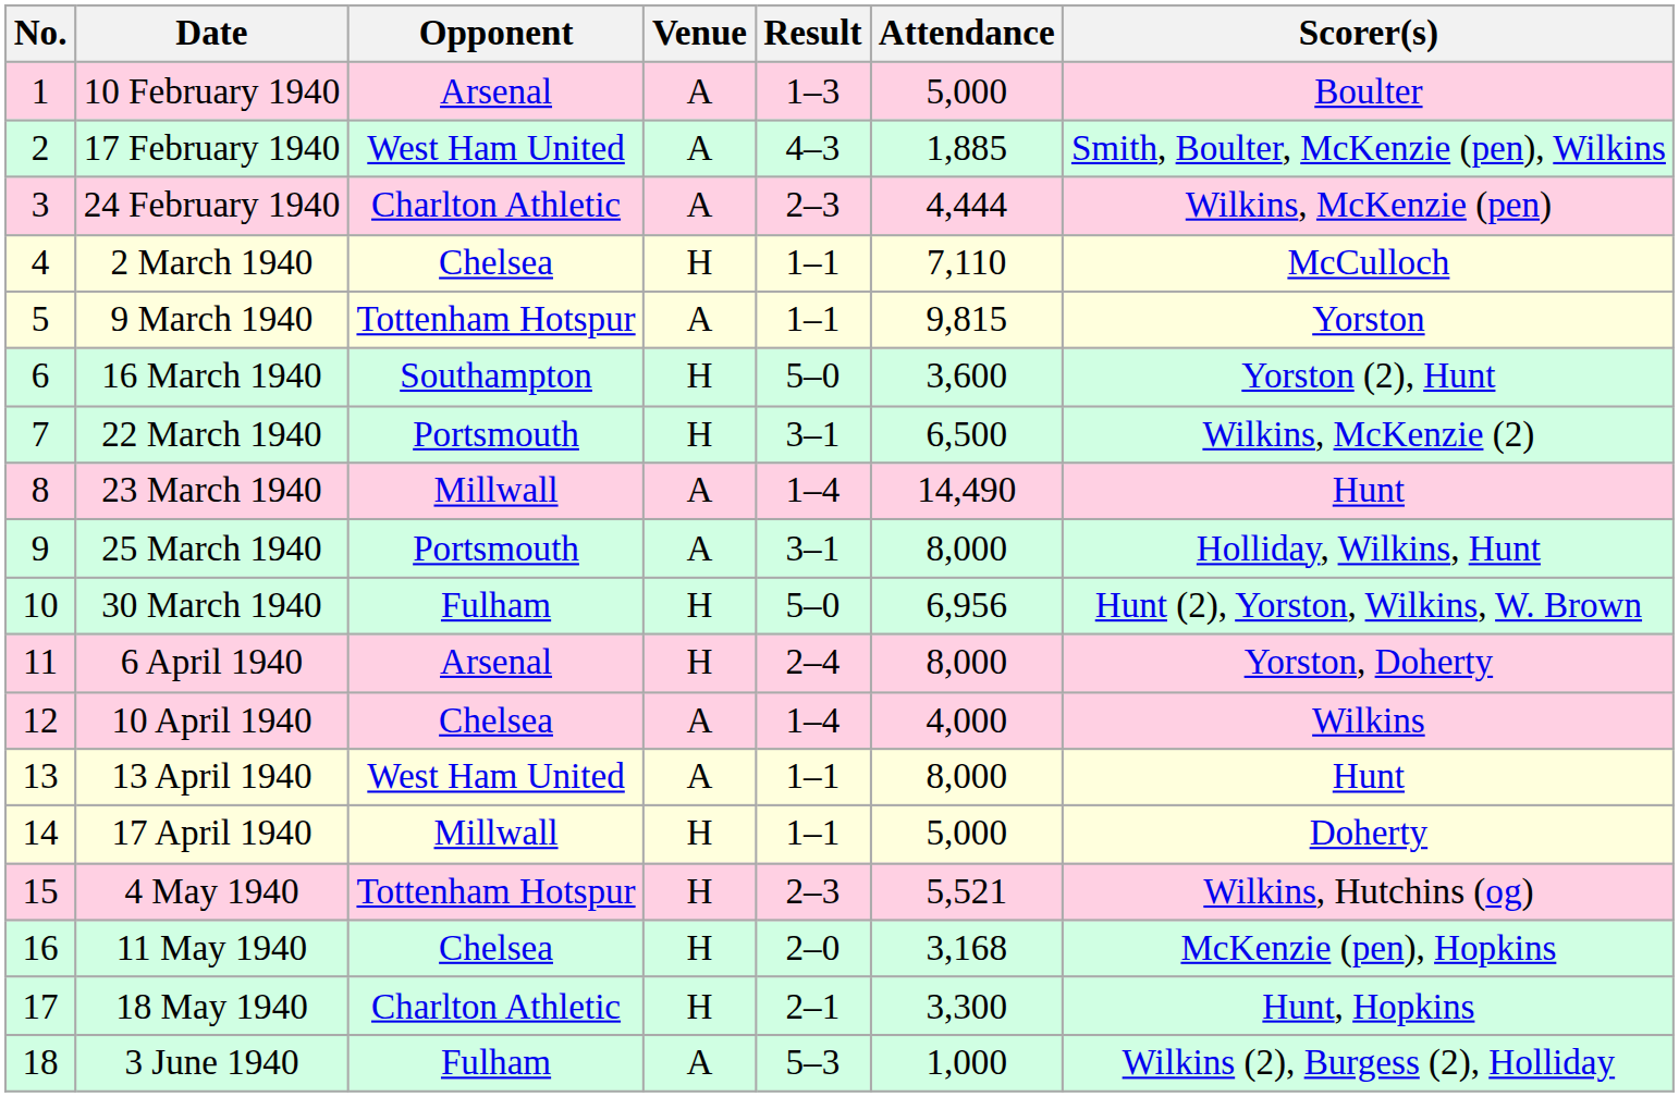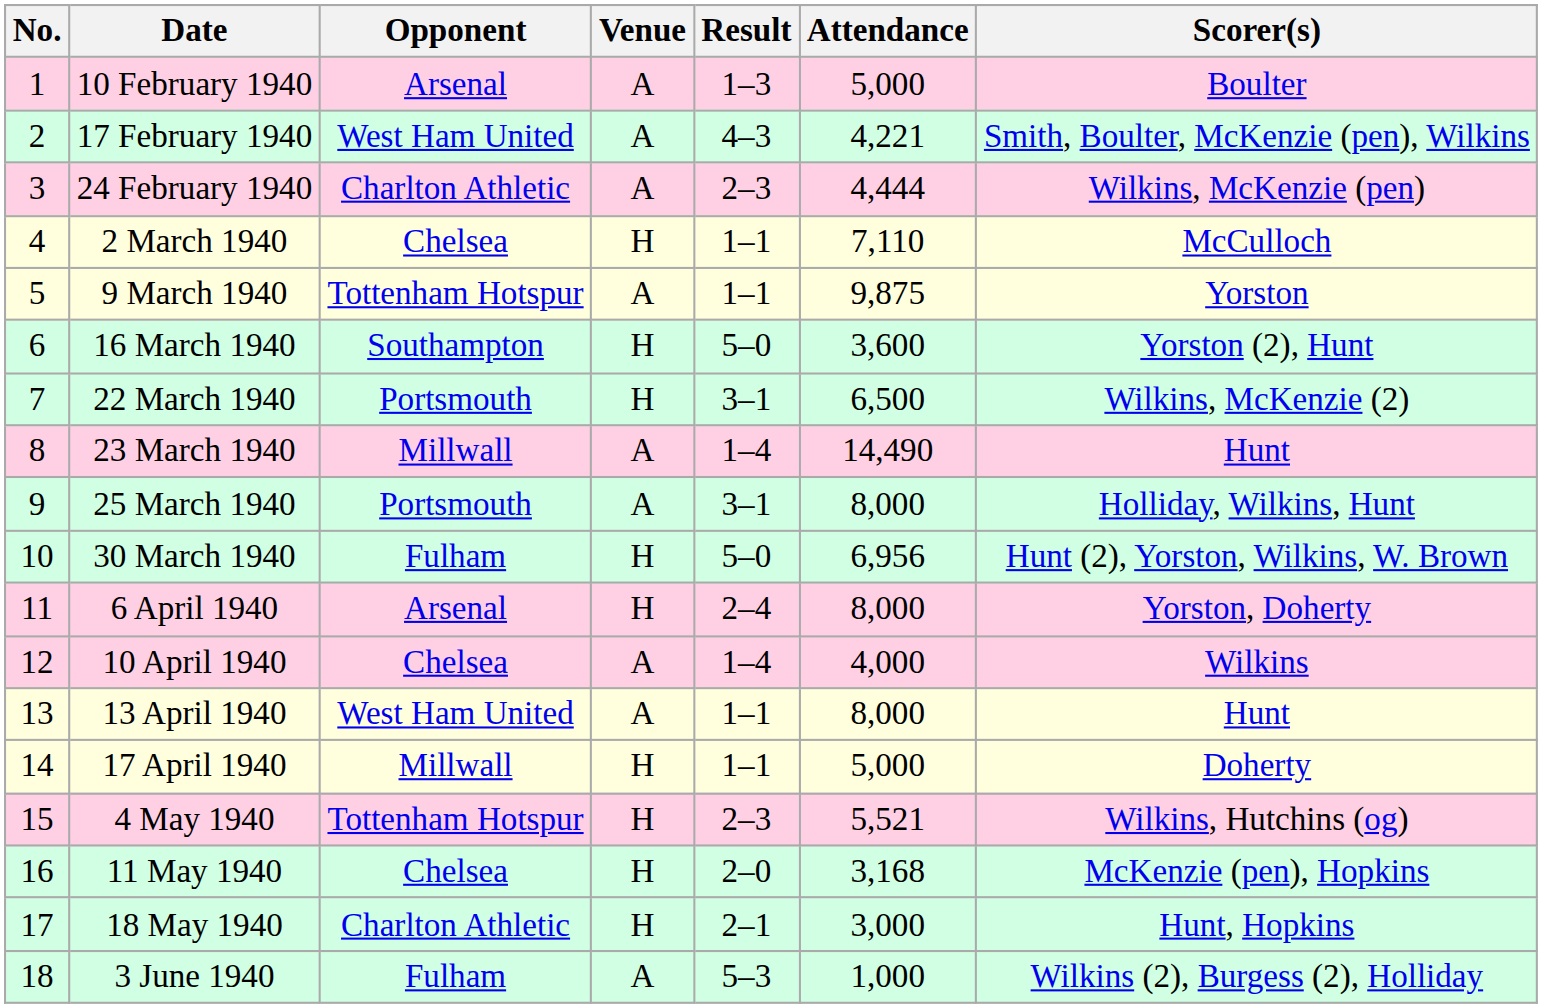 <table class="wikitable sortable" style="text-align:center;">
 <tr>
 <th>No.</th>
 <th>Date</th>
 <th>Opponent</th>
 <th>Venue</th>
 <th>Result</th>
 <th>Attendance</th>
 <th>Scorer(s)</th>
 </tr>
 <tr style="background:#ffd0e3;">
 <td>1</td>
 <td>10 February 1940</td>
 <td><a href='#'>Arsenal</a></td>
 <td>A</td>
 <td>1–3</td>
 <td>5,000</td>
 <td><a href='#'>Boulter</a></td>
 </tr>
 <tr style="background:#d0ffe3;">
 <td>2</td>
 <td>17 February 1940</td>
 <td><a href='#'>West Ham United</a></td>
 <td>A</td>
 <td>4–3</td>
-<td>1,885</td>
+<td>4,221</td>
 <td><a href='#'>Smith</a>, <a href='#'>Boulter</a>, <a href='#'>McKenzie</a> (<a href='#'>pen</a>), <a href='#'>Wilkins</a></td>
 </tr>
 <tr style="background:#ffd0e3;">
 <td>3</td>
 <td>24 February 1940</td>
 <td><a href='#'>Charlton Athletic</a></td>
 <td>A</td>
 <td>2–3</td>
 <td>4,444</td>
 <td><a href='#'>Wilkins</a>, <a href='#'>McKenzie</a> (<a href='#'>pen</a>)</td>
 </tr>
 <tr style="background:#ffd;">
 <td>4</td>
 <td>2 March 1940</td>
 <td><a href='#'>Chelsea</a></td>
 <td>H</td>
 <td>1–1</td>
 <td>7,110</td>
 <td><a href='#'>McCulloch</a></td>
 </tr>
 <tr style="background:#ffd;">
 <td>5</td>
 <td>9 March 1940</td>
 <td><a href='#'>Tottenham Hotspur</a></td>
 <td>A</td>
 <td>1–1</td>
-<td>9,815</td>
+<td>9,875</td>
 <td><a href='#'>Yorston</a></td>
 </tr>
 <tr style="background:#d0ffe3;">
 <td>6</td>
 <td>16 March 1940</td>
 <td><a href='#'>Southampton</a></td>
 <td>H</td>
 <td>5–0</td>
 <td>3,600</td>
 <td><a href='#'>Yorston</a> (2), <a href='#'>Hunt</a></td>
 </tr>
 <tr style="background:#d0ffe3;">
 <td>7</td>
 <td>22 March 1940</td>
 <td><a href='#'>Portsmouth</a></td>
 <td>H</td>
 <td>3–1</td>
 <td>6,500</td>
 <td><a href='#'>Wilkins</a>, <a href='#'>McKenzie</a> (2)</td>
 </tr>
 <tr style="background:#ffd0e3;">
 <td>8</td>
 <td>23 March 1940</td>
 <td><a href='#'>Millwall</a></td>
 <td>A</td>
 <td>1–4</td>
 <td>14,490</td>
 <td><a href='#'>Hunt</a></td>
 </tr>
 <tr style="background:#d0ffe3;">
 <td>9</td>
 <td>25 March 1940</td>
 <td><a href='#'>Portsmouth</a></td>
 <td>A</td>
 <td>3–1</td>
 <td>8,000</td>
 <td><a href='#'>Holliday</a>, <a href='#'>Wilkins</a>, <a href='#'>Hunt</a></td>
 </tr>
 <tr style="background:#d0ffe3;">
 <td>10</td>
 <td>30 March 1940</td>
 <td><a href='#'>Fulham</a></td>
 <td>H</td>
 <td>5–0</td>
 <td>6,956</td>
 <td><a href='#'>Hunt</a> (2), <a href='#'>Yorston</a>, <a href='#'>Wilkins</a>, <a href='#'>W. Brown</a></td>
 </tr>
 <tr style="background:#ffd0e3;">
 <td>11</td>
 <td>6 April 1940</td>
 <td><a href='#'>Arsenal</a></td>
 <td>H</td>
 <td>2–4</td>
 <td>8,000</td>
 <td><a href='#'>Yorston</a>, <a href='#'>Doherty</a></td>
 </tr>
 <tr style="background:#ffd0e3;">
 <td>12</td>
 <td>10 April 1940</td>
 <td><a href='#'>Chelsea</a></td>
 <td>A</td>
 <td>1–4</td>
 <td>4,000</td>
 <td><a href='#'>Wilkins</a></td>
 </tr>
 <tr style="background:#ffd;">
 <td>13</td>
 <td>13 April 1940</td>
 <td><a href='#'>West Ham United</a></td>
 <td>A</td>
 <td>1–1</td>
 <td>8,000</td>
 <td><a href='#'>Hunt</a></td>
 </tr>
 <tr style="background:#ffd;">
 <td>14</td>
 <td>17 April 1940</td>
 <td><a href='#'>Millwall</a></td>
 <td>H</td>
 <td>1–1</td>
 <td>5,000</td>
 <td><a href='#'>Doherty</a></td>
 </tr>
 <tr style="background:#ffd0e3;">
 <td>15</td>
 <td>4 May 1940</td>
 <td><a href='#'>Tottenham Hotspur</a></td>
 <td>H</td>
 <td>2–3</td>
 <td>5,521</td>
 <td><a href='#'>Wilkins</a>, Hutchins (<a href='#'>og</a>)</td>
 </tr>
 <tr style="background:#d0ffe3;">
 <td>16</td>
 <td>11 May 1940</td>
 <td><a href='#'>Chelsea</a></td>
 <td>H</td>
 <td>2–0</td>
 <td>3,168</td>
 <td><a href='#'>McKenzie</a> (<a href='#'>pen</a>), <a href='#'>Hopkins</a></td>
 </tr>
 <tr style="background:#d0ffe3;">
 <td>17</td>
 <td>18 May 1940</td>
 <td><a href='#'>Charlton Athletic</a></td>
 <td>H</td>
 <td>2–1</td>
-<td>3,300</td>
+<td>3,000</td>
 <td><a href='#'>Hunt</a>, <a href='#'>Hopkins</a></td>
 </tr>
 <tr style="background:#d0ffe3;">
 <td>18</td>
 <td>3 June 1940</td>
 <td><a href='#'>Fulham</a></td>
 <td>A</td>
 <td>5–3</td>
 <td>1,000</td>
 <td><a href='#'>Wilkins</a> (2), <a href='#'>Burgess</a> (2), <a href='#'>Holliday</a></td>
 </tr>
 </table>
